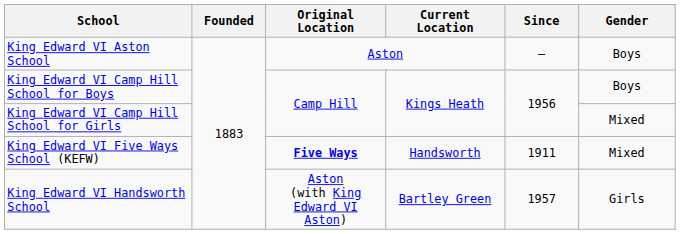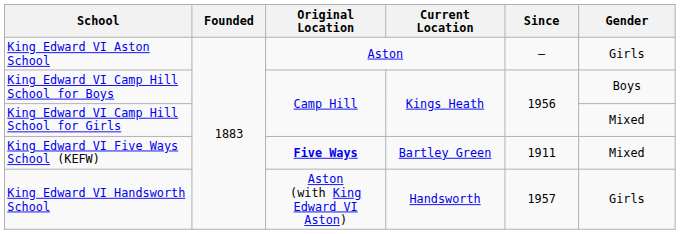 <table class="wikitable" style="text-align: center;">
 <tr>
 <th width="200">School</th>
 <th width="75">Founded</th>
 <th width="125">Original Location</th>
 <th width="125">Current Location</th>
 <th width="75">Since</th>
 <th width="100">Gender</th>
 </tr>
 <tr>
 <td style="text-align: left;"><a href='#'>King Edward VI Aston School</a></td>
 <td ! rowspan=5>1883</td>
 <td ! colspan=2><a href='#'>Aston</a></td>
 <td>—</td>
-<td>Boys</td>
+<td>Girls</td>
 </tr>
 <tr>
 <td style="text-align: left;"><a href='#'>King Edward VI Camp Hill School for Boys</a></td>
 <td ! rowspan=2><a href='#'>Camp Hill</a></td>
 <td ! rowspan=2><a href='#'>Kings Heath</a></td>
 <td ! rowspan=2>1956</td>
 <td>Boys</td>
 </tr>
 <tr>
 <td style="text-align: left;"><a href='#'>King Edward VI Camp Hill School for Girls</a></td>
 <td>Mixed</td>
 </tr>
 <tr>
 <td style="text-align: left;"><a href='#'>King Edward VI Five Ways School</a> (KEFW)</td>
 <td><strong><a href='#'>Five Ways</a></strong></td>
-<td><a href='#'>Handsworth</a></td>
+<td><a href='#'>Bartley Green</a></td>
 <td>1911</td>
 <td>Mixed</td>
 </tr>
 <tr>
 <td style="text-align: left;"><a href='#'>King Edward VI Handsworth School</a></td>
 <td><a href='#'>Aston</a><br>(with <a href='#'>King Edward VI Aston</a>)</td>
-<td><a href='#'>Bartley Green</a></td>
+<td><a href='#'>Handsworth</a></td>
 <td>1957</td>
 <td>Girls</td>
 </tr>
 </table>
